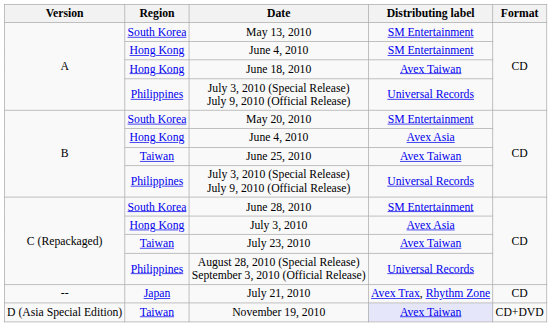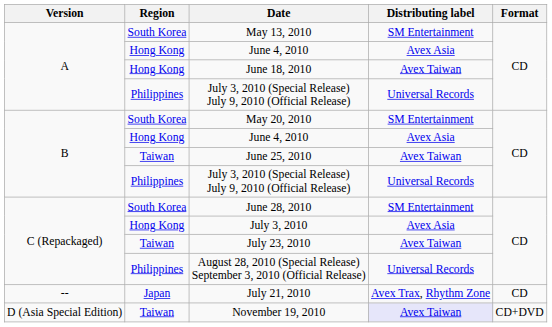 <table class="wikitable" style="text-align:center">
 <tr>
 <th>Version</th>
 <th>Region</th>
 <th>Date</th>
 <th>Distributing label</th>
 <th>Format</th>
 </tr>
 <tr>
 <td rowspan="4">A</td>
 <td><a href='#'>South Korea</a></td>
 <td>May 13, 2010</td>
 <td><a href='#'>SM Entertainment</a></td>
 <td rowspan="4">CD</td>
 </tr>
 <tr>
 <td><a href='#'>Hong Kong</a></td>
 <td>June 4, 2010</td>
-<td><a href='#'>SM Entertainment</a></td>
+<td><a href='#'>Avex Asia</a></td>
 </tr>
 <tr>
 <td><a href='#'>Hong Kong</a></td>
 <td>June 18, 2010</td>
 <td><a href='#'>Avex Taiwan</a></td>
 </tr>
 <tr>
 <td><a href='#'>Philippines</a></td>
 <td>July 3, 2010 (Special Release) <br> July 9, 2010 (Official Release)</td>
 <td><a href='#'>Universal Records</a></td>
 </tr>
 <tr>
 <td rowspan="4">B</td>
 <td><a href='#'>South Korea</a></td>
 <td>May 20, 2010</td>
 <td><a href='#'>SM Entertainment</a></td>
 <td rowspan="4">CD</td>
 </tr>
 <tr>
 <td><a href='#'>Hong Kong</a></td>
 <td>June 4, 2010</td>
 <td><a href='#'>Avex Asia</a></td>
 </tr>
 <tr>
 <td><a href='#'>Taiwan</a></td>
 <td>June 25, 2010</td>
 <td><a href='#'>Avex Taiwan</a></td>
 </tr>
 <tr>
 <td><a href='#'>Philippines</a></td>
 <td>July 3, 2010 (Special Release) <br> July 9, 2010 (Official Release)</td>
 <td><a href='#'>Universal Records</a></td>
 </tr>
 <tr>
 <td rowspan="4">C (Repackaged)</td>
 <td><a href='#'>South Korea</a></td>
 <td>June 28, 2010</td>
 <td><a href='#'>SM Entertainment</a></td>
 <td rowspan="4">CD</td>
 </tr>
 <tr>
 <td><a href='#'>Hong Kong</a></td>
 <td>July 3, 2010</td>
 <td><a href='#'>Avex Asia</a></td>
 </tr>
 <tr>
 <td><a href='#'>Taiwan</a></td>
 <td>July 23, 2010</td>
 <td><a href='#'>Avex Taiwan</a></td>
 </tr>
 <tr>
 <td><a href='#'>Philippines</a></td>
 <td>August 28, 2010 (Special Release) <br> September 3, 2010 (Official Release)</td>
 <td><a href='#'>Universal Records</a></td>
 </tr>
 <tr>
 <td>--</td>
 <td><a href='#'>Japan</a></td>
 <td>July 21, 2010</td>
 <td><a href='#'>Avex Trax</a>, <a href='#'>Rhythm Zone</a></td>
 <td>CD</td>
 </tr>
 <tr>
 <td>D (Asia Special Edition)</td>
 <td><a href='#'>Taiwan</a></td>
 <td>November 19, 2010</td>
 <td style="background: lavender;"><a href='#'>Avex Taiwan</a></td>
 <td>CD+DVD</td>
 </tr>
 </table>
